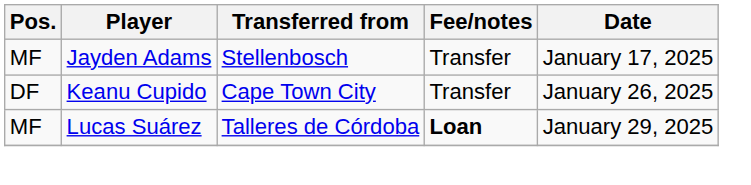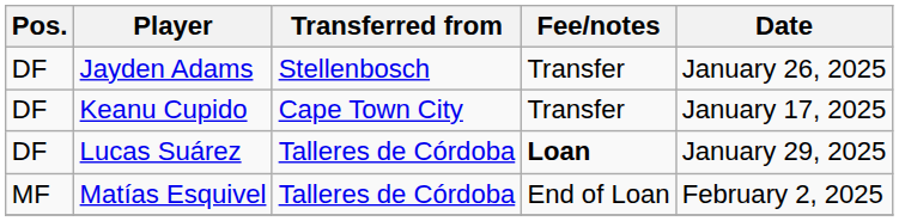 <table class="wikitable sortable">
 <tr>
 <th scope=col>Pos.</th>
 <th scope=col>Player</th>
 <th scope=col>Transferred from</th>
 <th scope=col>Fee/notes</th>
 <th scope=col>Date</th>
 </tr>
 <tr>
-<td>MF</td>
+<td>DF</td>
 <td> <a href='#'>Jayden Adams</a></td>
 <td> <a href='#'>Stellenbosch</a></td>
 <td>Transfer</td>
-<td>January 17, 2025</td>
+<td>January 26, 2025</td>
 </tr>
 <tr>
 <td>DF</td>
 <td> <a href='#'>Keanu Cupido</a></td>
 <td> <a href='#'>Cape Town City</a></td>
 <td>Transfer</td>
-<td>January 26, 2025</td>
+<td>January 17, 2025</td>
 </tr>
 <tr>
-<td>MF</td>
+<td>DF</td>
 <td> <a href='#'>Lucas Suárez</a></td>
 <td> <a href='#'>Talleres de Córdoba</a></td>
 <td><strong>Loan</strong></td>
 <td>January 29, 2025</td>
 </tr>
 <tr>
+<td>MF</td>
+<td> <a href='#'>Matías Esquivel</a></td>
+<td> <a href='#'>Talleres de Córdoba</a></td>
+<td>End of Loan</td>
+<td>February 2, 2025</td>
+</tr>
+<tr>
 </tr>
 </table>
